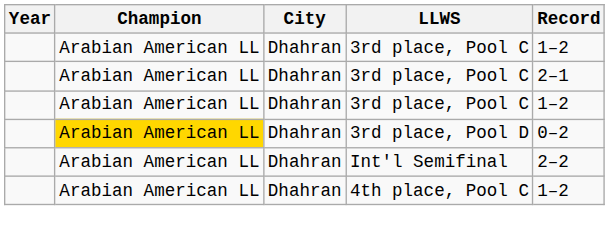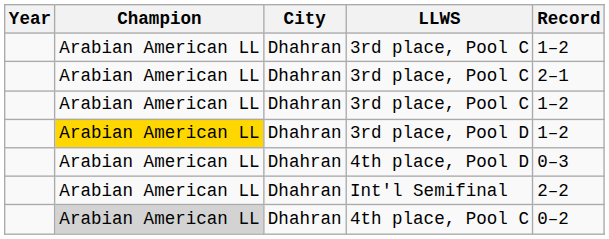 <table class="wikitable">
 <tr>
 <th>Year</th>
 <th>Champion</th>
 <th>City</th>
 <th>LLWS</th>
 <th>Record</th>
 </tr>
 <tr>
 <td></td>
 <td>Arabian American LL</td>
 <td> Dhahran</td>
 <td>3rd place, Pool C</td>
 <td>1–2</td>
 </tr>
 <tr>
 <td></td>
 <td>Arabian American LL</td>
 <td> Dhahran</td>
 <td>3rd place, Pool C</td>
 <td>2–1</td>
 </tr>
 <tr>
 <td></td>
 <td>Arabian American LL</td>
 <td> Dhahran</td>
 <td>3rd place, Pool C</td>
 <td>1–2</td>
 </tr>
 <tr>
 <td></td>
 <td style="background: gold;">Arabian American LL</td>
 <td> Dhahran</td>
 <td>3rd place, Pool D</td>
-<td>0–2</td>
+<td>1–2</td>
+</tr>
+<tr>
+<td></td>
+<td>Arabian American LL</td>
+<td> Dhahran</td>
+<td>4th place, Pool D</td>
+<td>0–3</td>
 </tr>
 <tr>
 <td></td>
 <td>Arabian American LL</td>
 <td> Dhahran</td>
 <td>Int'l Semifinal</td>
 <td>2–2</td>
 </tr>
 <tr>
 <td></td>
-<td>Arabian American LL</td>
+<td style="background: lightgrey;">Arabian American LL</td>
 <td> Dhahran</td>
 <td>4th place, Pool C</td>
-<td>1–2</td>
+<td>0–2</td>
 </tr>
 </table>
